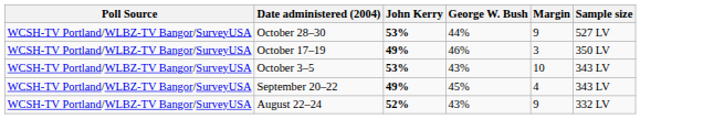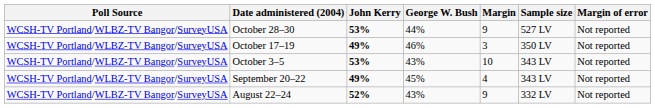 <table class="wikitable">
 <tr>
 <th>Poll Source</th>
 <th>Date administered (2004)</th>
 <th>John Kerry</th>
 <th>George W. Bush</th>
 <th>Margin</th>
 <th>Sample size</th>
+<th>Margin of error</th>
 </tr>
 <tr>
 <td><a href='#'>WCSH-TV Portland</a>/<a href='#'>WLBZ-TV Bangor</a>/<a href='#'>SurveyUSA</a></td>
 <td>October 28–30</td>
 <td><strong>53%</strong></td>
 <td>44%</td>
 <td>9</td>
 <td>527 LV</td>
+<td>Not reported</td>
 </tr>
 <tr>
 <td><a href='#'>WCSH-TV Portland</a>/<a href='#'>WLBZ-TV Bangor</a>/<a href='#'>SurveyUSA</a></td>
 <td>October 17–19</td>
 <td><strong>49%</strong></td>
 <td>46%</td>
 <td>3</td>
 <td>350 LV</td>
+<td>Not reported</td>
 </tr>
 <tr>
 <td><a href='#'>WCSH-TV Portland</a>/<a href='#'>WLBZ-TV Bangor</a>/<a href='#'>SurveyUSA</a></td>
 <td>October 3–5</td>
 <td><strong>53%</strong></td>
 <td>43%</td>
 <td>10</td>
 <td>343 LV</td>
+<td>Not reported</td>
 </tr>
 <tr>
 <td><a href='#'>WCSH-TV Portland</a>/<a href='#'>WLBZ-TV Bangor</a>/<a href='#'>SurveyUSA</a></td>
 <td>September 20–22</td>
 <td><strong>49%</strong></td>
 <td>45%</td>
 <td>4</td>
 <td>343 LV</td>
+<td>Not reported</td>
 </tr>
 <tr>
 <td><a href='#'>WCSH-TV Portland</a>/<a href='#'>WLBZ-TV Bangor</a>/<a href='#'>SurveyUSA</a></td>
 <td>August 22–24</td>
 <td><strong>52%</strong></td>
 <td>43%</td>
 <td>9</td>
 <td>332 LV</td>
+<td>Not reported</td>
 </tr>
 </table>
